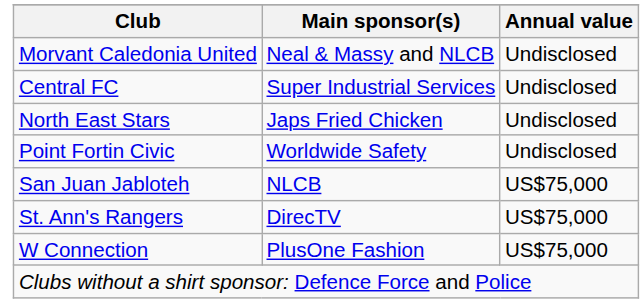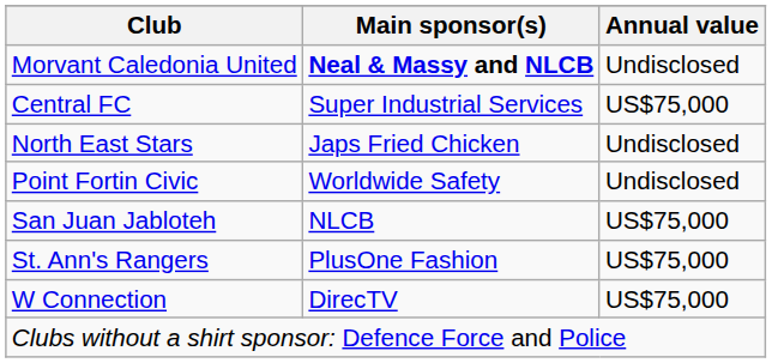 <table class="wikitable collapsible" style="text-align:left;margin-left:1em;float:right; font-size:90%">
 <tr>
 </tr>
 <tr>
 <th>Club</th>
 <th>Main sponsor(s)</th>
 <th>Annual value</th>
 </tr>
 <tr>
 <td><a href='#'>Morvant Caledonia United</a></td>
-<td><a href='#'>Neal & Massy</a> and <a href='#'>NLCB</a></td>
+<td><strong><a href='#'>Neal & Massy</a> and <a href='#'>NLCB</a></strong></td>
 <td>Undisclosed</td>
 </tr>
 <tr>
 <td><a href='#'>Central FC</a></td>
 <td><a href='#'>Super Industrial Services</a></td>
-<td>Undisclosed</td>
+<td>US$75,000</td>
 </tr>
 <tr>
 <td><a href='#'>North East Stars</a></td>
 <td><a href='#'>Japs Fried Chicken</a></td>
 <td>Undisclosed</td>
 </tr>
 <tr>
 <td><a href='#'>Point Fortin Civic</a></td>
 <td><a href='#'>Worldwide Safety</a></td>
 <td>Undisclosed</td>
 </tr>
 <tr>
 <td><a href='#'>San Juan Jabloteh</a></td>
 <td><a href='#'>NLCB</a></td>
 <td>US$75,000</td>
 </tr>
 <tr>
 <td><a href='#'>St. Ann's Rangers</a></td>
-<td><a href='#'>DirecTV</a></td>
+<td><a href='#'>PlusOne Fashion</a></td>
 <td>US$75,000</td>
 </tr>
 <tr>
 <td><a href='#'>W Connection</a></td>
-<td><a href='#'>PlusOne Fashion</a></td>
+<td><a href='#'>DirecTV</a></td>
 <td>US$75,000</td>
 </tr>
 <tr>
 <td colspan="3"><em>Clubs without a shirt sponsor:</em> <a href='#'>Defence Force</a> and <a href='#'>Police</a></td>
 </tr>
 </table>
